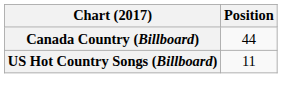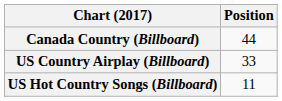 <table class="wikitable sortable plainrowheaders" style="text-align:center">
 <tr>
 <th scope="col">Chart (2017)</th>
 <th scope="col">Position</th>
 </tr>
 <tr>
 <th scope="row">Canada Country (<em>Billboard</em>)</th>
 <td>44</td>
 </tr>
 <tr>
+<th scope="row">US Country Airplay (<em>Billboard</em>)</th>
+<td>33</td>
+</tr>
+<tr>
 <th scope="row">US Hot Country Songs (<em>Billboard</em>)</th>
 <td>11</td>
 </tr>
 </table>
